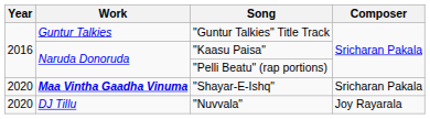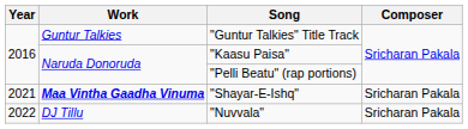 <table class="wikitable">
 <tr>
 <th>Year</th>
 <th>Work</th>
 <th>Song</th>
 <th>Composer</th>
 </tr>
 <tr>
 <td rowspan="3">2016</td>
 <td><em><a href='#'>Guntur Talkies</a></em></td>
 <td>"Guntur Talkies" Title Track</td>
 <td rowspan="3"><a href='#'>Sricharan Pakala</a></td>
 </tr>
 <tr>
 <td rowspan="2"><em><a href='#'>Naruda Donoruda</a></em></td>
 <td>"Kaasu Paisa"</td>
 </tr>
 <tr>
 <td>"Pelli Beatu" (rap portions)</td>
 </tr>
 <tr>
-<td>2020</td>
+<td>2021</td>
 <td><strong><em><a href='#'>Maa Vintha Gaadha Vinuma</a></em></strong></td>
 <td>"Shayar-E-Ishq"</td>
 <td>Sricharan Pakala</td>
 </tr>
 <tr>
-<td>2020</td>
+<td>2022</td>
 <td><em><a href='#'>DJ Tillu</a></em></td>
 <td>"Nuvvala"</td>
-<td>Joy Rayarala</td>
+<td>Sricharan Pakala</td>
 </tr>
 </table>
